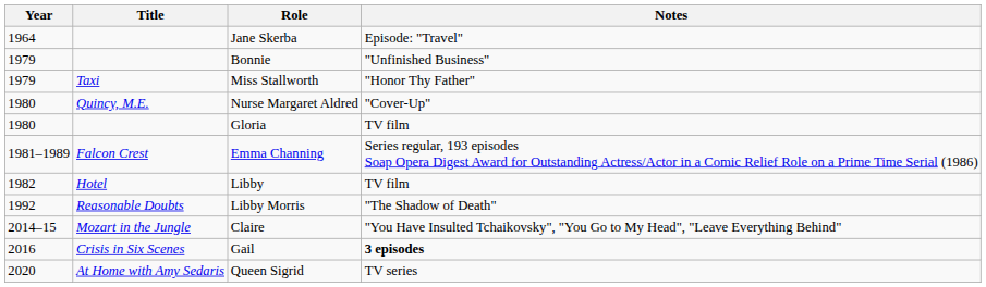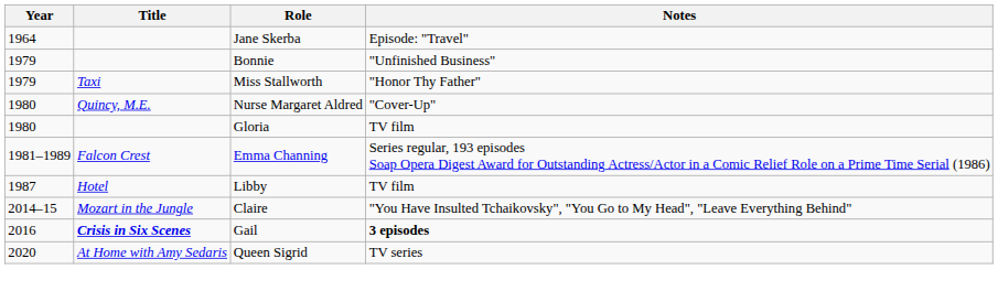 <table class="wikitable sortable">
 <tr>
 <th>Year</th>
 <th>Title</th>
 <th>Role</th>
 <th class="unsortable">Notes</th>
 </tr>
 <tr>
 <td>1964</td>
 <td><em></em></td>
 <td>Jane Skerba</td>
 <td>Episode: "Travel"</td>
 </tr>
 <tr>
 <td>1979</td>
 <td><em></em></td>
 <td>Bonnie</td>
 <td>"Unfinished Business"</td>
 </tr>
 <tr>
 <td>1979</td>
 <td><em><a href='#'>Taxi</a></em></td>
 <td>Miss Stallworth</td>
 <td>"Honor Thy Father"</td>
 </tr>
 <tr>
 <td>1980</td>
 <td><em><a href='#'>Quincy, M.E.</a></em></td>
 <td>Nurse Margaret Aldred</td>
 <td>"Cover-Up"</td>
 </tr>
 <tr>
 <td>1980</td>
 <td><em></em></td>
 <td>Gloria</td>
 <td>TV film</td>
 </tr>
 <tr>
 <td>1981–1989</td>
 <td><em><a href='#'>Falcon Crest</a></em></td>
 <td><a href='#'>Emma Channing</a></td>
 <td>Series regular, 193 episodes<br><a href='#'>Soap Opera Digest Award for Outstanding Actress/Actor in a Comic Relief Role on a Prime Time Serial</a> (1986)</td>
 </tr>
 <tr>
-<td>1982</td>
+<td>1987</td>
 <td><em><a href='#'>Hotel</a></em></td>
 <td>Libby</td>
 <td>TV film</td>
-</tr>
-<tr>
-<td>1992</td>
-<td><em><a href='#'>Reasonable Doubts</a></em></td>
-<td>Libby Morris</td>
-<td>"The Shadow of Death"</td>
 </tr>
 <tr>
 <td>2014–15</td>
 <td><em><a href='#'>Mozart in the Jungle</a></em></td>
 <td>Claire</td>
 <td>"You Have Insulted Tchaikovsky", "You Go to My Head", "Leave Everything Behind"</td>
 </tr>
 <tr>
 <td>2016</td>
-<td><em><a href='#'>Crisis in Six Scenes</a></em></td>
+<td><strong><em><a href='#'>Crisis in Six Scenes</a></em></strong></td>
 <td>Gail</td>
 <td><strong>3 episodes</strong></td>
 </tr>
 <tr>
 <td>2020</td>
 <td><em><a href='#'>At Home with Amy Sedaris</a></em></td>
 <td>Queen Sigrid</td>
 <td>TV series</td>
 </tr>
 </table>
